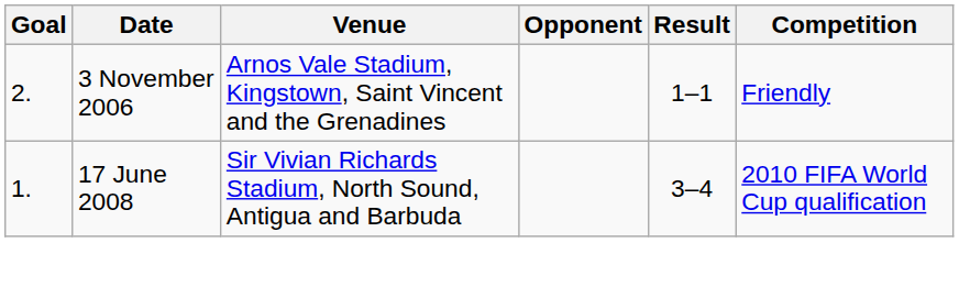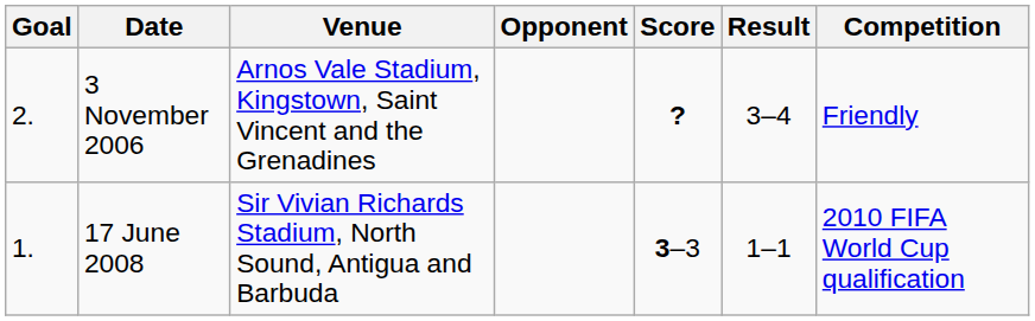 <table class="wikitable plainrowheaders sortable">
 <tr>
 <th>Goal</th>
 <th>Date</th>
 <th>Venue</th>
 <th>Opponent</th>
+<th>Score</th>
 <th>Result</th>
 <th>Competition</th>
 </tr>
 <tr>
 <td>2.</td>
 <td>3 November 2006</td>
 <td><a href='#'>Arnos Vale Stadium</a>, <a href='#'>Kingstown</a>, Saint Vincent and the Grenadines</td>
 <td></td>
-<td align=center>1–1</td>
+<td align=center><strong>?</strong></td>
+<td align=center>3–4</td>
 <td><a href='#'>Friendly</a></td>
 </tr>
 <tr>
 <td>1.</td>
 <td>17 June 2008</td>
 <td><a href='#'>Sir Vivian Richards Stadium</a>, North Sound, Antigua and Barbuda</td>
 <td></td>
-<td align=center>3–4</td>
+<td align=center><strong>3</strong>–3</td>
+<td align=center>1–1</td>
 <td><a href='#'>2010 FIFA World Cup qualification</a></td>
 </tr>
 </table>
